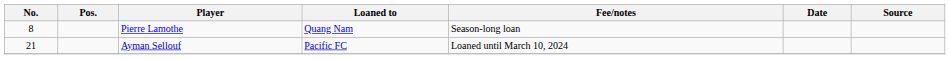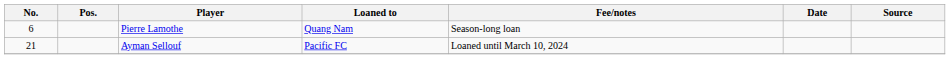 <table class="wikitable sortable" style="width:90%; text-align:center; font-size:95%; text-align:left;">
 <tr>
 <th>No.</th>
 <th>Pos.</th>
 <th>Player</th>
 <th>Loaned to</th>
 <th>Fee/notes</th>
 <th>Date</th>
 <th>Source</th>
 </tr>
 <tr>
-<td align=center>8</td>
+<td align=center>6</td>
 <td align=center></td>
 <td align=Lamothe, Pierre> <a href='#'>Pierre Lamothe</a></td>
 <td> <a href='#'>Quang Nam</a></td>
 <td>Season-long loan</td>
 <td></td>
 <td></td>
 </tr>
 <tr>
 <td align=center>21</td>
 <td align=center></td>
 <td align=Sellouf, Ayman> <a href='#'>Ayman Sellouf</a></td>
 <td> <a href='#'>Pacific FC</a></td>
 <td>Loaned until March 10, 2024</td>
 <td></td>
 <td></td>
 </tr>
 <tr>
 </tr>
 </table>
